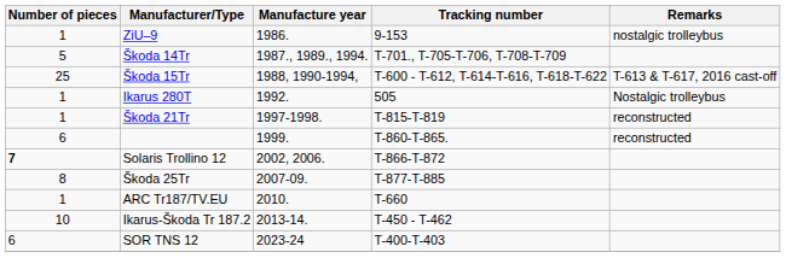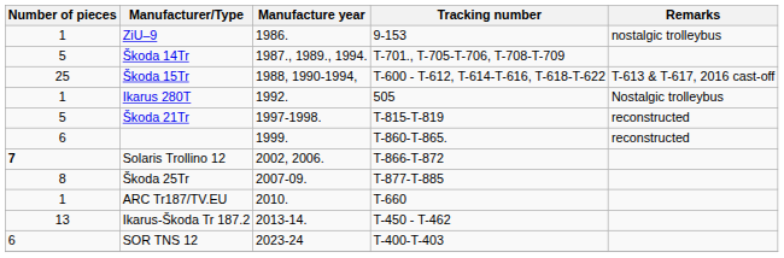 <table class="wikitable">
 <tr>
 <th>Number of pieces</th>
 <th>Manufacturer/Type</th>
 <th>Manufacture year</th>
 <th>Tracking number</th>
 <th>Remarks</th>
 </tr>
 <tr>
 <td align= "center">1</td>
 <td><a href='#'>ZiU–9</a></td>
 <td>1986.</td>
 <td>9-153</td>
 <td>nostalgic trolleybus</td>
 </tr>
 <tr>
 <td align= "center">5</td>
 <td><a href='#'>Škoda 14Tr</a></td>
 <td>1987., 1989., 1994.</td>
 <td>T-701., T-705-T-706, T-708-T-709</td>
 <td></td>
 </tr>
 <tr>
 <td align= "center">25</td>
 <td><a href='#'>Škoda 15Tr</a></td>
 <td>1988, 1990-1994,</td>
 <td>T-600 - T-612, T-614-T-616, T-618-T-622</td>
 <td>T-613 & T-617, 2016 cast-off</td>
 </tr>
 <tr>
 <td align= "center">1</td>
 <td><a href='#'>Ikarus 280T</a></td>
 <td>1992.</td>
 <td>505</td>
 <td>Nostalgic trolleybus</td>
 </tr>
 <tr>
-<td align= "center">1</td>
+<td align= "center">5</td>
 <td><a href='#'>Škoda 21Tr</a></td>
 <td>1997-1998.</td>
 <td>T-815-T-819</td>
 <td>reconstructed</td>
 </tr>
 <tr>
 <td align= "center">6</td>
 <td></td>
 <td>1999.</td>
 <td>T-860-T-865.</td>
 <td>reconstructed</td>
 </tr>
 <tr>
 <td><strong>7</strong></td>
 <td>Solaris Trollino 12</td>
 <td>2002, 2006.</td>
 <td>T-866-T-872</td>
 <td></td>
 </tr>
 <tr>
 <td align="center">8</td>
 <td>Škoda 25Tr</td>
 <td>2007-09.</td>
 <td>T-877-T-885</td>
 <td></td>
 </tr>
 <tr>
 <td align= "center">1</td>
 <td>ARC Tr187/TV.EU</td>
 <td>2010.</td>
 <td>T-660</td>
 <td></td>
 </tr>
 <tr>
-<td align= "center">10</td>
+<td align= "center">13</td>
 <td>Ikarus-Škoda Tr 187.2</td>
 <td>2013-14.</td>
 <td>T-450 - T-462</td>
 <td></td>
 </tr>
 <tr>
 <td>6</td>
 <td>SOR TNS 12</td>
 <td>2023-24</td>
 <td>T-400-T-403</td>
 <td></td>
 </tr>
 <tr>
 </tr>
 </table>
